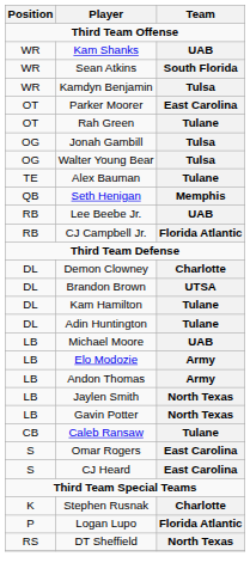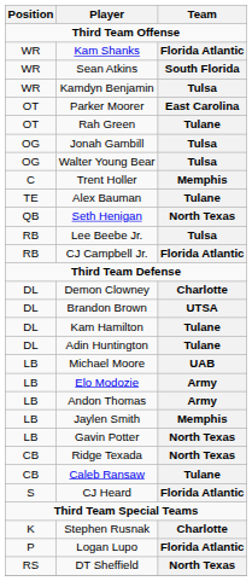 <table class="wikitable" border="0">
 <tr>
 <th>Position</th>
 <th>Player</th>
 <th>Team</th>
 </tr>
 <tr>
 <td colspan="3" style="text-align:center;"><strong>Third Team Offense </strong></td>
 </tr>
 <tr style="text-align:center;">
 <td>WR</td>
 <td><a href='#'>Kam Shanks</a></td>
-<th style=>UAB</th>
+<th style=>Florida Atlantic</th>
 </tr>
 <tr style="text-align:center;">
 <td>WR</td>
 <td>Sean Atkins</td>
 <th style=>South Florida</th>
 </tr>
 <tr style="text-align:center;">
 <td>WR</td>
 <td>Kamdyn Benjamin</td>
 <th style=>Tulsa</th>
 </tr>
 <tr style="text-align:center;">
 <td>OT</td>
 <td>Parker Moorer</td>
 <th style=>East Carolina</th>
 </tr>
 <tr style="text-align:center;">
 <td>OT</td>
 <td>Rah Green</td>
 <th style=>Tulane</th>
 </tr>
 <tr style="text-align:center;">
 <td>OG</td>
 <td>Jonah Gambill</td>
 <th style=>Tulsa</th>
 </tr>
 <tr style="text-align:center;">
 <td>OG</td>
 <td>Walter Young Bear</td>
 <th style=>Tulsa</th>
 </tr>
 <tr style="text-align:center;">
+<td>C</td>
+<td>Trent Holler</td>
+<th style=>Memphis</th>
+</tr>
+<tr style="text-align:center;">
 <td>TE</td>
 <td>Alex Bauman</td>
 <th style=>Tulane</th>
 </tr>
 <tr style="text-align:center;">
 <td>QB</td>
 <td><a href='#'>Seth Henigan</a></td>
-<th style=>Memphis</th>
+<th style=>North Texas</th>
 </tr>
 <tr style="text-align:center;">
 <td>RB</td>
 <td>Lee Beebe Jr.</td>
-<th style=>UAB</th>
+<th style=>Tulsa</th>
 </tr>
 <tr style="text-align:center;">
 <td>RB</td>
 <td>CJ Campbell Jr.</td>
 <th style=>Florida Atlantic</th>
 </tr>
 <tr>
 <td colspan="3" style="text-align:center;"><strong>Third Team Defense </strong></td>
 </tr>
 <tr style="text-align:center;">
 <td>DL</td>
 <td>Demon Clowney</td>
 <th style=>Charlotte</th>
 </tr>
 <tr style="text-align:center;">
 <td>DL</td>
 <td>Brandon Brown</td>
 <th style=>UTSA</th>
 </tr>
 <tr style="text-align:center;">
 <td>DL</td>
 <td>Kam Hamilton</td>
 <th style=>Tulane</th>
 </tr>
 <tr style="text-align:center;">
 <td>DL</td>
 <td>Adin Huntington</td>
 <th style=>Tulane</th>
 </tr>
 <tr style="text-align:center;">
 <td>LB</td>
 <td>Michael Moore</td>
 <th style=>UAB</th>
 </tr>
 <tr style="text-align:center;">
 <td>LB</td>
 <td><a href='#'>Elo Modozie</a></td>
 <th style=>Army</th>
 </tr>
 <tr style="text-align:center;">
 <td>LB</td>
 <td>Andon Thomas</td>
 <th style=>Army</th>
 </tr>
 <tr style="text-align:center;">
 <td>LB</td>
 <td>Jaylen Smith</td>
-<th style=>North Texas</th>
+<th style=>Memphis</th>
 </tr>
 <tr style="text-align:center;">
 <td>LB</td>
 <td>Gavin Potter</td>
+<th style=>North Texas</th>
+</tr>
+<tr style="text-align:center;">
+<td>CB</td>
+<td>Ridge Texada</td>
 <th style=>North Texas</th>
 </tr>
 <tr style="text-align:center;">
 <td>CB</td>
 <td><a href='#'>Caleb Ransaw</a></td>
 <th style=>Tulane</th>
 </tr>
 <tr style="text-align:center;">
 <td>S</td>
-<td>Omar Rogers</td>
-<th style=>East Carolina</th>
-</tr>
-<tr style="text-align:center;">
-<td>S</td>
 <td>CJ Heard</td>
-<th style=>East Carolina</th>
+<th style=>Florida Atlantic</th>
 </tr>
 <tr>
 <td colspan="3" style="text-align:center;"><strong>Third Team Special Teams </strong></td>
 </tr>
 <tr style="text-align:center;">
 <td>K</td>
 <td>Stephen Rusnak</td>
 <th style=>Charlotte</th>
 </tr>
 <tr style="text-align:center;">
 <td>P</td>
 <td>Logan Lupo</td>
 <th style=>Florida Atlantic</th>
 </tr>
 <tr style="text-align:center;">
 <td>RS</td>
 <td>DT Sheffield</td>
 <th style=>North Texas</th>
 </tr>
 <tr style="text-align:center;">
 </tr>
 </table>
